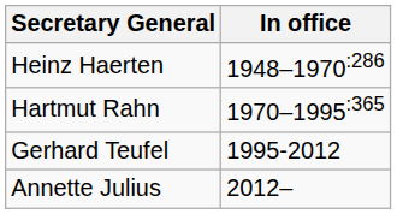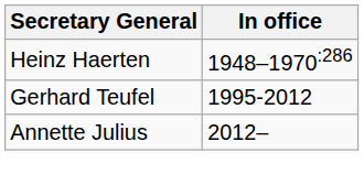 <table class="wikitable">
 <tr>
 <th><strong>Secretary General</strong></th>
 <th>In office</th>
 </tr>
 <tr>
 <td>Heinz Haerten</td>
 <td>1948–1970<sup>:286</sup></td>
 </tr>
 <tr>
-<td>Hartmut Rahn</td>
-<td>1970–1995<sup>:365</sup></td>
-</tr>
-<tr>
 <td>Gerhard Teufel</td>
 <td>1995-2012</td>
 </tr>
 <tr>
 <td>Annette Julius</td>
 <td>2012–</td>
 </tr>
 </table>
